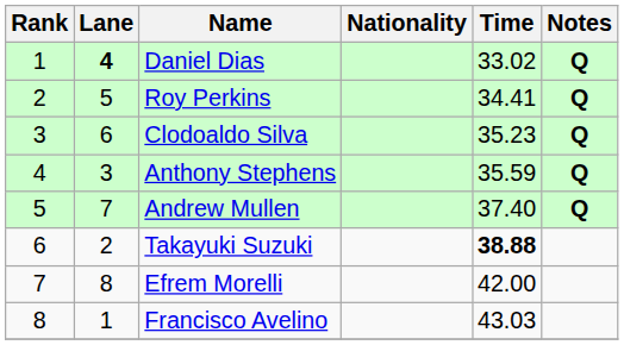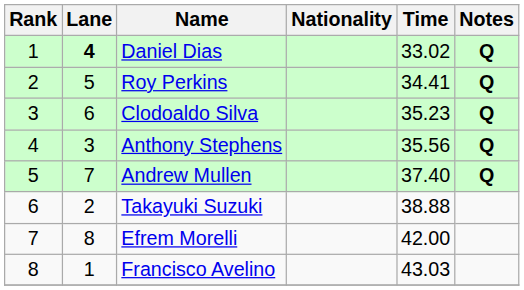 <table class="wikitable">
 <tr>
 <th>Rank</th>
 <th>Lane</th>
 <th>Name</th>
 <th>Nationality</th>
 <th>Time</th>
 <th>Notes</th>
 </tr>
 <tr bgcolor=ccffcc>
 <td align=center>1</td>
 <td align=center><strong>4</strong></td>
 <td><a href='#'>Daniel Dias</a></td>
 <td></td>
 <td align=center>33.02</td>
 <td align=center><strong>Q</strong></td>
 </tr>
 <tr bgcolor=ccffcc>
 <td align=center>2</td>
 <td align=center>5</td>
 <td><a href='#'>Roy Perkins</a></td>
 <td></td>
 <td align=center>34.41</td>
 <td align=center><strong>Q</strong></td>
 </tr>
 <tr bgcolor=ccffcc>
 <td align=center>3</td>
 <td align=center>6</td>
 <td><a href='#'>Clodoaldo Silva</a></td>
 <td></td>
 <td align=center>35.23</td>
 <td align=center><strong>Q</strong></td>
 </tr>
 <tr bgcolor=ccffcc>
 <td align=center>4</td>
 <td align=center>3</td>
 <td><a href='#'>Anthony Stephens</a></td>
 <td></td>
-<td align=center>35.59</td>
+<td align=center>35.56</td>
 <td align=center><strong>Q</strong></td>
 </tr>
 <tr bgcolor=ccffcc>
 <td align=center>5</td>
 <td align=center>7</td>
 <td><a href='#'>Andrew Mullen</a></td>
 <td></td>
 <td align=center>37.40</td>
 <td align=center><strong>Q</strong></td>
 </tr>
 <tr>
 <td align=center>6</td>
 <td align=center>2</td>
 <td><a href='#'>Takayuki Suzuki</a></td>
 <td></td>
-<td align=center><strong>38.88</strong></td>
+<td align=center>38.88</td>
 <td align=center></td>
 </tr>
 <tr>
 <td align=center>7</td>
 <td align=center>8</td>
 <td><a href='#'>Efrem Morelli</a></td>
 <td></td>
 <td align=center>42.00</td>
 <td align=center></td>
 </tr>
 <tr>
 <td align=center>8</td>
 <td align=center>1</td>
 <td><a href='#'>Francisco Avelino</a></td>
 <td></td>
 <td align=center>43.03</td>
 <td align=center></td>
 </tr>
 <tr>
 </tr>
 </table>
